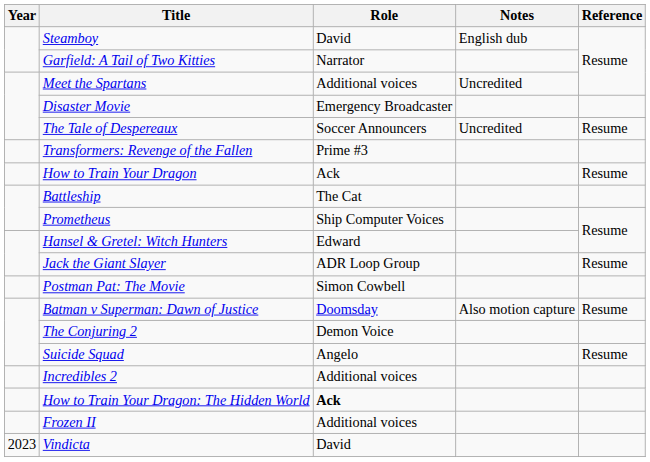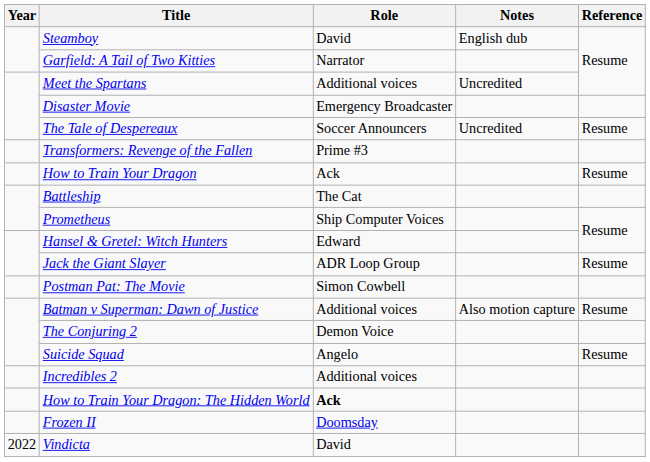 <table class="wikitable sortable">
 <tr>
 <th>Year</th>
 <th>Title</th>
 <th>Role</th>
 <th>Notes</th>
 <th>Reference</th>
 </tr>
 <tr>
 <td rowspan="2"></td>
 <td><em><a href='#'>Steamboy</a></em></td>
 <td>David</td>
 <td>English dub</td>
 <td rowspan="3">Resume</td>
 </tr>
 <tr>
 <td><em><a href='#'>Garfield: A Tail of Two Kitties</a></em></td>
 <td>Narrator</td>
 <td> </td>
 </tr>
 <tr>
 <td rowspan="3"></td>
 <td><em><a href='#'>Meet the Spartans</a></em></td>
 <td>Additional voices</td>
 <td>Uncredited</td>
 </tr>
 <tr>
 <td><em><a href='#'>Disaster Movie</a></em></td>
 <td>Emergency Broadcaster</td>
 <td> </td>
 <td></td>
 </tr>
 <tr>
 <td><em><a href='#'>The Tale of Despereaux</a></em></td>
 <td>Soccer Announcers</td>
 <td>Uncredited</td>
 <td>Resume</td>
 </tr>
 <tr>
 <td></td>
 <td><em><a href='#'>Transformers: Revenge of the Fallen</a></em></td>
 <td>Prime #3</td>
 <td> </td>
 <td></td>
 </tr>
 <tr>
 <td></td>
 <td><em><a href='#'>How to Train Your Dragon</a></em></td>
 <td>Ack</td>
 <td> </td>
 <td>Resume</td>
 </tr>
 <tr>
 <td rowspan="2"></td>
 <td><em><a href='#'>Battleship</a></em></td>
 <td>The Cat</td>
 <td> </td>
 <td></td>
 </tr>
 <tr>
 <td><em><a href='#'>Prometheus</a></em></td>
 <td>Ship Computer Voices</td>
 <td> </td>
 <td rowspan="2">Resume</td>
 </tr>
 <tr>
 <td rowspan="2"></td>
 <td><em><a href='#'>Hansel & Gretel: Witch Hunters</a></em></td>
 <td>Edward</td>
 <td> </td>
 </tr>
 <tr>
 <td><em><a href='#'>Jack the Giant Slayer</a></em></td>
 <td>ADR Loop Group</td>
 <td> </td>
 <td>Resume</td>
 </tr>
 <tr>
 <td></td>
 <td><em><a href='#'>Postman Pat: The Movie</a></em></td>
 <td>Simon Cowbell</td>
 <td> </td>
 <td></td>
 </tr>
 <tr>
 <td rowspan="3"></td>
 <td><em><a href='#'>Batman v Superman: Dawn of Justice</a></em></td>
-<td><a href='#'>Doomsday</a></td>
+<td>Additional voices</td>
 <td>Also motion capture</td>
 <td>Resume</td>
 </tr>
 <tr>
 <td><em><a href='#'>The Conjuring 2</a></em></td>
 <td>Demon Voice</td>
 <td> </td>
 <td></td>
 </tr>
 <tr>
 <td><em><a href='#'>Suicide Squad</a></em></td>
 <td>Angelo</td>
 <td> </td>
 <td>Resume</td>
 </tr>
 <tr>
 <td></td>
 <td><em><a href='#'>Incredibles 2</a></em></td>
 <td>Additional voices</td>
 <td> </td>
 <td></td>
 </tr>
 <tr>
 <td></td>
 <td><em><a href='#'>How to Train Your Dragon: The Hidden World</a></em></td>
 <td><strong>Ack</strong></td>
 <td> </td>
 <td></td>
 </tr>
 <tr>
 <td></td>
 <td><em><a href='#'>Frozen II</a></em></td>
-<td>Additional voices</td>
+<td><a href='#'>Doomsday</a></td>
 <td> </td>
 <td></td>
 </tr>
 <tr>
-<td>2023</td>
+<td>2022</td>
 <td><em><a href='#'>Vindicta</a></em></td>
 <td>David</td>
 <td></td>
 </tr>
 </table>
